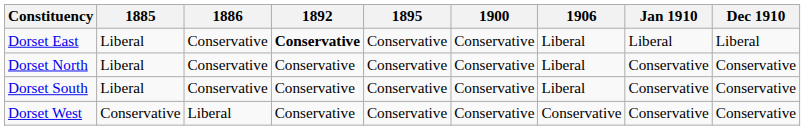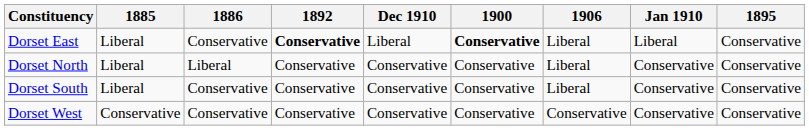 <table class="wikitable">
 <tr>
 <th>Constituency</th>
 <th>1885</th>
 <th>1886</th>
 <th>1892</th>
-<th>1895</th>
+<th>Dec 1910</th>
 <th>1900</th>
 <th>1906</th>
 <th>Jan 1910</th>
-<th>Dec 1910</th>
+<th>1895</th>
 </tr>
 <tr>
 <td><a href='#'>Dorset East</a></td>
 <td bgcolor=>Liberal</td>
 <td bgcolor=>Conservative</td>
 <td bgcolor=><strong>Conservative</strong></td>
-<td bgcolor=>Conservative</td>
-<td bgcolor=>Conservative</td>
+<td bgcolor=>Liberal</td>
+<td bgcolor=><strong>Conservative</strong></td>
 <td bgcolor=>Liberal</td>
 <td bgcolor=>Liberal</td>
-<td bgcolor=>Liberal</td>
+<td bgcolor=>Conservative</td>
 </tr>
 <tr>
 <td><a href='#'>Dorset North</a></td>
 <td bgcolor=>Liberal</td>
-<td bgcolor=>Conservative</td>
+<td bgcolor=>Liberal</td>
 <td bgcolor=>Conservative</td>
 <td bgcolor=>Conservative</td>
 <td bgcolor=>Conservative</td>
 <td bgcolor=>Liberal</td>
 <td bgcolor=>Conservative</td>
 <td bgcolor=>Conservative</td>
 </tr>
 <tr>
 <td><a href='#'>Dorset South</a></td>
 <td bgcolor=>Liberal</td>
 <td bgcolor=>Conservative</td>
 <td bgcolor=>Conservative</td>
 <td bgcolor=>Conservative</td>
 <td bgcolor=>Conservative</td>
 <td bgcolor=>Liberal</td>
 <td bgcolor=>Conservative</td>
 <td bgcolor=>Conservative</td>
 </tr>
 <tr>
 <td><a href='#'>Dorset West</a></td>
 <td bgcolor=>Conservative</td>
-<td bgcolor=>Liberal</td>
+<td bgcolor=>Conservative</td>
 <td bgcolor=>Conservative</td>
 <td bgcolor=>Conservative</td>
 <td bgcolor=>Conservative</td>
 <td bgcolor=>Conservative</td>
 <td bgcolor=>Conservative</td>
 <td bgcolor=>Conservative</td>
 </tr>
 </table>
